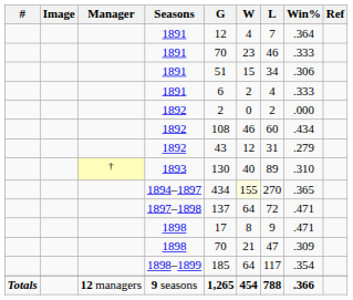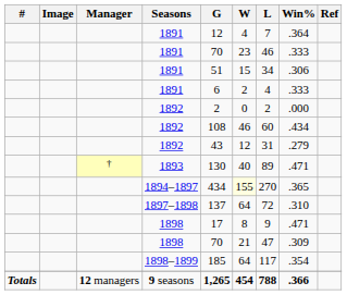 <table class="wikitable sortable" style="text-align:center">
 <tr>
 <th>#</th>
 <th>Image</th>
 <th>Manager</th>
 <th>Seasons</th>
 <th>G</th>
 <th>W</th>
 <th>L</th>
 <th>Win%</th>
 <th class="unsortable">Ref</th>
 </tr>
 <tr>
 <td align="center"></td>
 <td></td>
 <td></td>
 <td><a href='#'>1891</a></td>
 <td>12</td>
 <td>4</td>
 <td>7</td>
 <td>.364</td>
 <td></td>
 </tr>
 <tr>
 <td align="center"></td>
 <td></td>
 <td></td>
 <td><a href='#'>1891</a></td>
 <td>70</td>
 <td>23</td>
 <td>46</td>
 <td>.333</td>
 <td></td>
 </tr>
 <tr>
 <td align="center"></td>
 <td></td>
 <td></td>
 <td><a href='#'>1891</a></td>
 <td>51</td>
 <td>15</td>
 <td>34</td>
 <td>.306</td>
 <td></td>
 </tr>
 <tr>
 <td align="center"></td>
 <td></td>
 <td></td>
 <td><a href='#'>1891</a></td>
 <td>6</td>
 <td>2</td>
 <td>4</td>
 <td>.333</td>
 <td></td>
 </tr>
 <tr>
 <td align="center"></td>
 <td></td>
 <td></td>
 <td><a href='#'>1892</a></td>
 <td>2</td>
 <td>0</td>
 <td>2</td>
 <td>.000</td>
 <td></td>
 </tr>
 <tr>
 <td align="center"></td>
 <td></td>
 <td></td>
 <td><a href='#'>1892</a></td>
 <td>108</td>
 <td>46</td>
 <td>60</td>
 <td>.434</td>
 <td></td>
 </tr>
 <tr>
 <td align="center"></td>
 <td></td>
 <td></td>
 <td><a href='#'>1892</a></td>
 <td>43</td>
 <td>12</td>
 <td>31</td>
 <td>.279</td>
 <td></td>
 </tr>
 <tr>
 <td align="center"></td>
 <td></td>
 <td bgcolor="#ffffbb"><sup>†</sup></td>
 <td><a href='#'>1893</a></td>
 <td>130</td>
 <td>40</td>
 <td>89</td>
-<td>.310</td>
+<td>.471</td>
 <td></td>
 </tr>
 <tr>
 <td align="center"></td>
 <td></td>
 <td></td>
 <td><a href='#'>1894</a>–<a href='#'>1897</a></td>
 <td>434</td>
 <td style="background: lightyellow;">155</td>
 <td>270</td>
 <td>.365</td>
 <td></td>
 </tr>
 <tr>
 <td align="center"></td>
 <td></td>
 <td></td>
 <td><a href='#'>1897</a>–<a href='#'>1898</a></td>
 <td>137</td>
 <td>64</td>
 <td>72</td>
-<td>.471</td>
+<td>.310</td>
 <td></td>
 </tr>
 <tr>
 <td align="center"></td>
 <td></td>
 <td></td>
 <td><a href='#'>1898</a></td>
 <td>17</td>
 <td>8</td>
 <td>9</td>
 <td>.471</td>
 <td></td>
 </tr>
 <tr>
 <td align="center"></td>
 <td></td>
 <td></td>
 <td><a href='#'>1898</a></td>
 <td>70</td>
 <td>21</td>
 <td>47</td>
 <td>.309</td>
 <td></td>
 </tr>
 <tr>
 <td align="center"></td>
 <td></td>
 <td></td>
 <td><a href='#'>1898</a>–<a href='#'>1899</a></td>
 <td>185</td>
 <td>64</td>
 <td>117</td>
 <td>.354</td>
 <td></td>
 </tr>
 <tr>
 </tr>
 <tr class="sortbottom">
 <td><strong><em>Totals</em></strong></td>
 <td></td>
 <td><strong>12</strong> managers</td>
 <td><strong>9</strong> seasons</td>
 <td><strong>1,265</strong></td>
 <td><strong>454</strong></td>
 <td><strong>788</strong></td>
 <td><strong>.366</strong></td>
 <td></td>
 </tr>
 </table>
